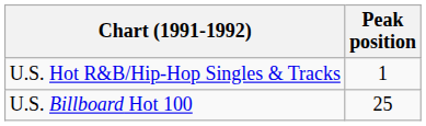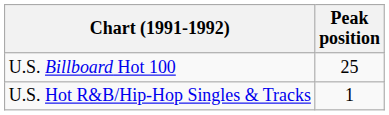 <table class="wikitable">
 <tr>
 <th>Chart (1991-1992)</th>
 <th>Peak<br>position</th>
 </tr>
 <tr>
+<td>U.S. <a href='#'><em>Billboard</em> Hot 100</a></td>
+<td align="center">25</td>
+</tr>
+<tr>
 <td>U.S. <a href='#'>Hot R&B/Hip-Hop Singles & Tracks</a></td>
 <td align="center">1</td>
 </tr>
-<tr>
-<td>U.S. <a href='#'><em>Billboard</em> Hot 100</a></td>
-<td align="center">25</td>
-</tr>
 </table>
